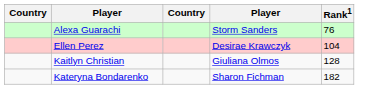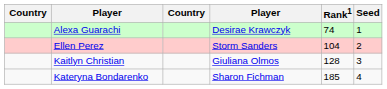 <table class="sortable wikitable">
 <tr>
 <th width="70">Country</th>
 <th width="175">Player</th>
 <th width="70">Country</th>
 <th width="175">Player</th>
 <th>Rank<sup>1</sup></th>
+<th>Seed</th>
 </tr>
 <tr style="background:#cfc;">
 <td></td>
 <td><a href='#'>Alexa Guarachi</a></td>
 <td></td>
-<td><a href='#'>Storm Sanders</a></td>
-<td>76</td>
+<td><a href='#'>Desirae Krawczyk</a></td>
+<td>74</td>
+<td>1</td>
 </tr>
 <tr style="background:#fcc;">
 <td></td>
 <td><a href='#'>Ellen Perez</a></td>
 <td></td>
-<td><a href='#'>Desirae Krawczyk</a></td>
+<td><a href='#'>Storm Sanders</a></td>
 <td>104</td>
+<td>2</td>
 </tr>
 <tr>
 <td></td>
 <td><a href='#'>Kaitlyn Christian</a></td>
 <td></td>
 <td><a href='#'>Giuliana Olmos</a></td>
 <td>128</td>
+<td>3</td>
 </tr>
 <tr>
 <td></td>
 <td><a href='#'>Kateryna Bondarenko</a></td>
 <td></td>
 <td><a href='#'>Sharon Fichman</a></td>
-<td>182</td>
+<td>185</td>
+<td>4</td>
 </tr>
 </table>
